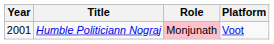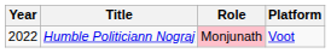 <table class="wikitable sortable">
 <tr>
 <th>Year</th>
 <th>Title</th>
 <th>Role</th>
 <th>Platform</th>
 </tr>
 <tr>
-<td>2001</td>
+<td>2022</td>
 <td><em><a href='#'>Humble Politiciann Nograj</a></em></td>
 <td style="background: pink;">Monjunath</td>
 <td><a href='#'>Voot</a></td>
 </tr>
 </table>
